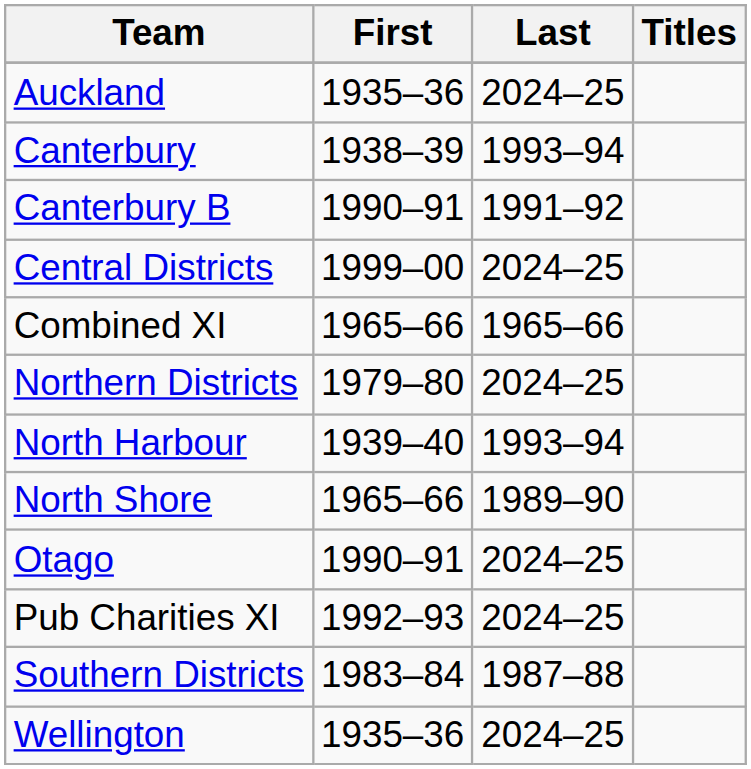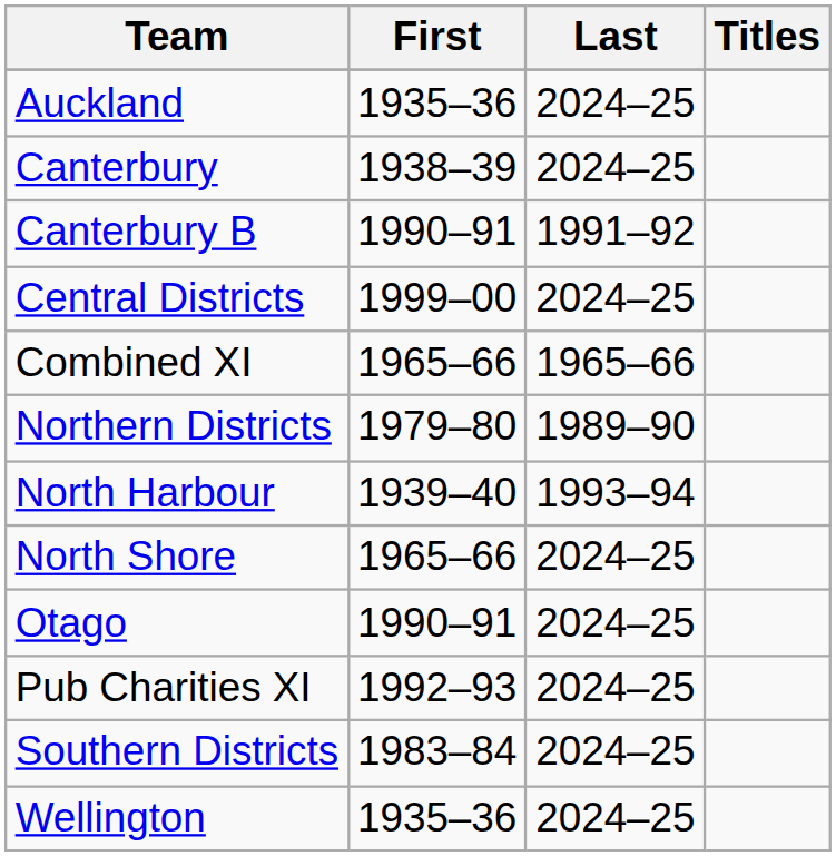 <table class="wikitable sortable plainrowheaders" style="text-align:center;">
 <tr>
 <th scope="col">Team</th>
 <th scope="col">First</th>
 <th scope="col">Last</th>
 <th scope="col">Titles</th>
 </tr>
 <tr bgcolor="#efefef">
 </tr>
 <tr align="left">
 <td><a href='#'>Auckland</a></td>
 <td>1935–36</td>
 <td>2024–25</td>
 <td></td>
 </tr>
 <tr align="left">
 <td><a href='#'>Canterbury</a></td>
 <td>1938–39</td>
-<td>1993–94</td>
+<td>2024–25</td>
 <td></td>
 </tr>
 <tr align="left">
 <td><a href='#'>Canterbury B</a></td>
 <td>1990–91</td>
 <td>1991–92</td>
 <td></td>
 </tr>
 <tr align="left">
 <td><a href='#'>Central Districts</a></td>
 <td>1999–00</td>
 <td>2024–25</td>
 <td></td>
 </tr>
 <tr align="left">
 <td>Combined XI</td>
 <td>1965–66</td>
 <td>1965–66</td>
 <td></td>
 </tr>
 <tr align="left">
 <td><a href='#'>Northern Districts</a></td>
 <td>1979–80</td>
-<td>2024–25</td>
+<td>1989–90</td>
 <td></td>
 </tr>
 <tr align="left">
 <td><a href='#'>North Harbour</a></td>
 <td>1939–40</td>
 <td>1993–94</td>
 <td></td>
 </tr>
 <tr align="left">
 <td><a href='#'>North Shore</a></td>
 <td>1965–66</td>
-<td>1989–90</td>
+<td>2024–25</td>
 <td></td>
 </tr>
 <tr align="left">
 <td><a href='#'>Otago</a></td>
 <td>1990–91</td>
 <td>2024–25</td>
 <td></td>
 </tr>
 <tr align="left">
 <td>Pub Charities XI</td>
 <td>1992–93</td>
 <td>2024–25</td>
 <td></td>
 </tr>
 <tr align="left">
 <td><a href='#'>Southern Districts</a></td>
 <td>1983–84</td>
-<td>1987–88</td>
+<td>2024–25</td>
 <td></td>
 </tr>
 <tr align="left">
 <td><a href='#'>Wellington</a></td>
 <td>1935–36</td>
 <td>2024–25</td>
 <td></td>
 </tr>
 </table>
